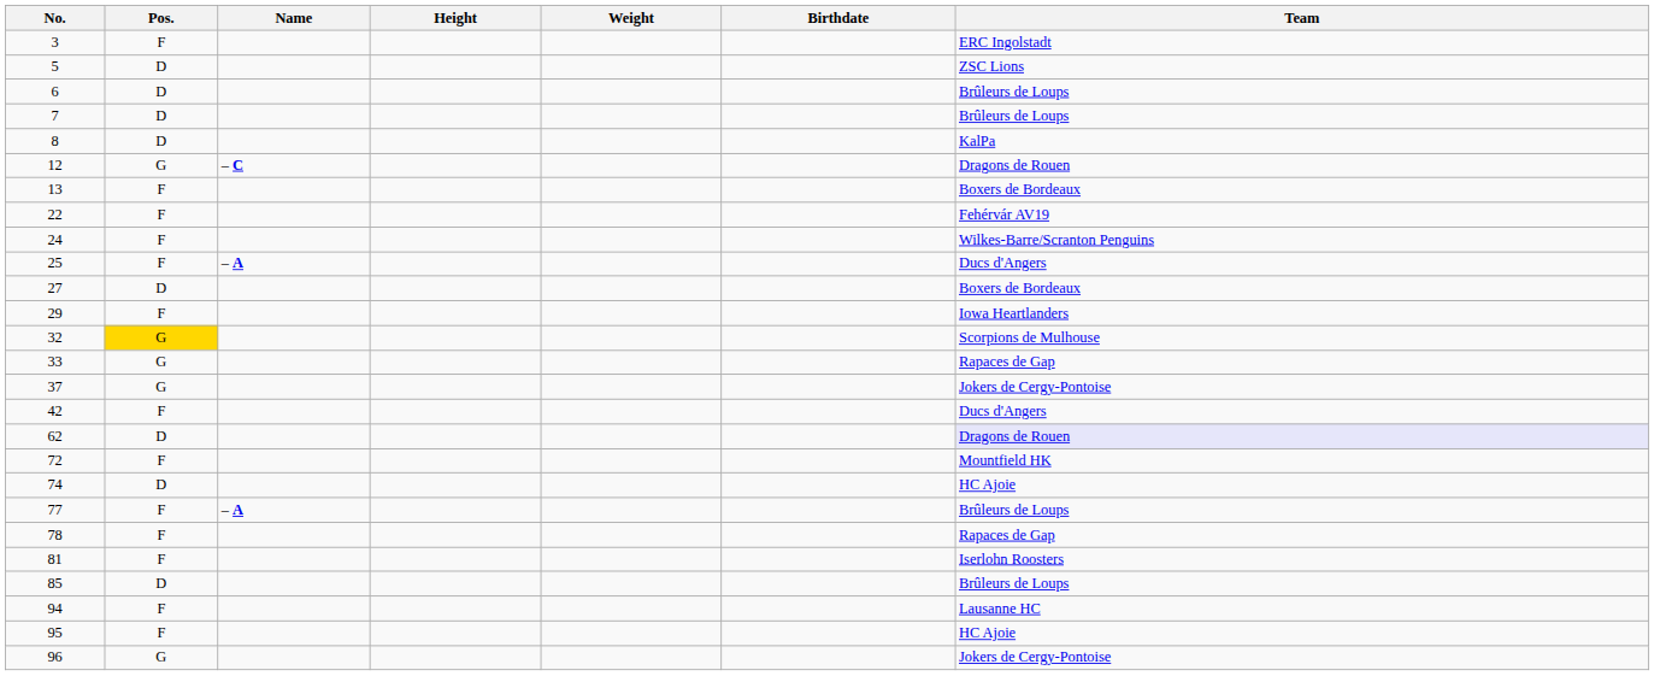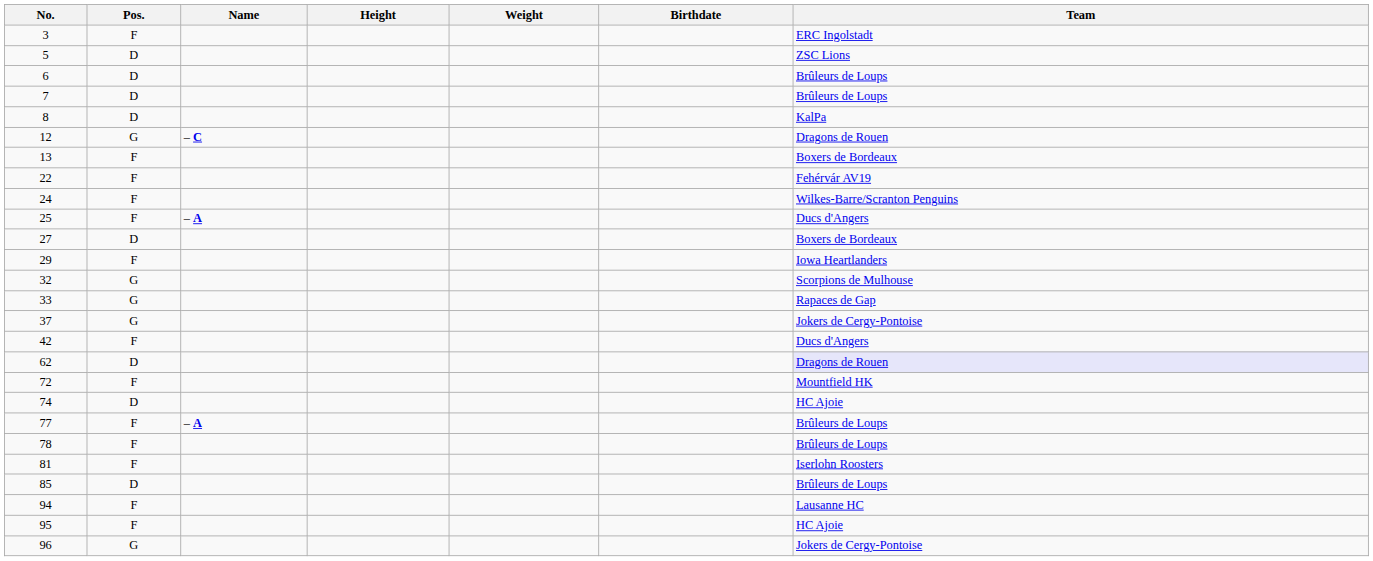 <table width="80%" class="wikitable sortable" style="font-size: 90%; text-align: center;">
 <tr>
 <th>No.</th>
 <th>Pos.</th>
 <th>Name</th>
 <th>Height</th>
 <th>Weight</th>
 <th>Birthdate</th>
 <th>Team</th>
 </tr>
 <tr>
 <td>3</td>
 <td>F</td>
 <td align=left></td>
 <td></td>
 <td></td>
 <td></td>
 <td style="text-align:left;"> <a href='#'>ERC Ingolstadt</a></td>
 </tr>
 <tr>
 <td>5</td>
 <td>D</td>
 <td align=left></td>
 <td></td>
 <td></td>
 <td></td>
 <td style="text-align:left;"> <a href='#'>ZSC Lions</a></td>
 </tr>
 <tr>
 <td>6</td>
 <td>D</td>
 <td align=left></td>
 <td></td>
 <td></td>
 <td></td>
 <td style="text-align:left;"> <a href='#'>Brûleurs de Loups</a></td>
 </tr>
 <tr>
 <td>7</td>
 <td>D</td>
 <td align=left></td>
 <td></td>
 <td></td>
 <td></td>
 <td style="text-align:left;"> <a href='#'>Brûleurs de Loups</a></td>
 </tr>
 <tr>
 <td>8</td>
 <td>D</td>
 <td align=left></td>
 <td></td>
 <td></td>
 <td></td>
 <td style="text-align:left;"> <a href='#'>KalPa</a></td>
 </tr>
 <tr>
 <td>12</td>
 <td>G</td>
 <td align=left> – <strong><a href='#'>C</a></strong></td>
 <td></td>
 <td></td>
 <td></td>
 <td style="text-align:left;"> <a href='#'>Dragons de Rouen</a></td>
 </tr>
 <tr>
 <td>13</td>
 <td>F</td>
 <td align=left></td>
 <td></td>
 <td></td>
 <td></td>
 <td style="text-align:left;"> <a href='#'>Boxers de Bordeaux</a></td>
 </tr>
 <tr>
 <td>22</td>
 <td>F</td>
 <td align=left></td>
 <td></td>
 <td></td>
 <td></td>
 <td style="text-align:left;"> <a href='#'>Fehérvár AV19</a></td>
 </tr>
 <tr>
 <td>24</td>
 <td>F</td>
 <td align=left></td>
 <td></td>
 <td></td>
 <td></td>
 <td style="text-align:left;"> <a href='#'>Wilkes-Barre/Scranton Penguins</a></td>
 </tr>
 <tr>
 <td>25</td>
 <td>F</td>
 <td align=left> – <strong><a href='#'>A</a></strong></td>
 <td></td>
 <td></td>
 <td></td>
 <td style="text-align:left;"> <a href='#'>Ducs d'Angers</a></td>
 </tr>
 <tr>
 <td>27</td>
 <td>D</td>
 <td align=left></td>
 <td></td>
 <td></td>
 <td></td>
 <td style="text-align:left;"> <a href='#'>Boxers de Bordeaux</a></td>
 </tr>
 <tr>
 <td>29</td>
 <td>F</td>
 <td align=left></td>
 <td></td>
 <td></td>
 <td></td>
 <td style="text-align:left;"> <a href='#'>Iowa Heartlanders</a></td>
 </tr>
 <tr>
 <td>32</td>
-<td style="background: gold;">G</td>
+<td>G</td>
 <td align=left></td>
 <td></td>
 <td></td>
 <td></td>
 <td style="text-align:left;"> <a href='#'>Scorpions de Mulhouse</a></td>
 </tr>
 <tr>
 <td>33</td>
 <td>G</td>
 <td align=left></td>
 <td></td>
 <td></td>
 <td></td>
 <td style="text-align:left;"> <a href='#'>Rapaces de Gap</a></td>
 </tr>
 <tr>
 <td>37</td>
 <td>G</td>
 <td align=left></td>
 <td></td>
 <td></td>
 <td></td>
 <td style="text-align:left;"> <a href='#'>Jokers de Cergy-Pontoise</a></td>
 </tr>
 <tr>
 <td>42</td>
 <td>F</td>
 <td align=left></td>
 <td></td>
 <td></td>
 <td></td>
 <td style="text-align:left;"> <a href='#'>Ducs d'Angers</a></td>
 </tr>
 <tr>
 <td>62</td>
 <td>D</td>
 <td align=left></td>
 <td></td>
 <td></td>
 <td></td>
 <td style="background: lavender; text-align:left;"> <a href='#'>Dragons de Rouen</a></td>
 </tr>
 <tr>
 <td>72</td>
 <td>F</td>
 <td align=left></td>
 <td></td>
 <td></td>
 <td></td>
 <td style="text-align:left;"> <a href='#'>Mountfield HK</a></td>
 </tr>
 <tr>
 <td>74</td>
 <td>D</td>
 <td align=left></td>
 <td></td>
 <td></td>
 <td></td>
 <td style="text-align:left;"> <a href='#'>HC Ajoie</a></td>
 </tr>
 <tr>
 <td>77</td>
 <td>F</td>
 <td align=left> – <strong><a href='#'>A</a></strong></td>
 <td></td>
 <td></td>
 <td></td>
 <td style="text-align:left;"> <a href='#'>Brûleurs de Loups</a></td>
 </tr>
 <tr>
 <td>78</td>
 <td>F</td>
 <td align=left></td>
 <td></td>
 <td></td>
 <td></td>
-<td style="text-align:left;"> <a href='#'>Rapaces de Gap</a></td>
+<td style="text-align:left;"> <a href='#'>Brûleurs de Loups</a></td>
 </tr>
 <tr>
 <td>81</td>
 <td>F</td>
 <td align=left></td>
 <td></td>
 <td></td>
 <td></td>
 <td style="text-align:left;"> <a href='#'>Iserlohn Roosters</a></td>
 </tr>
 <tr>
 <td>85</td>
 <td>D</td>
 <td align=left></td>
 <td></td>
 <td></td>
 <td></td>
 <td style="text-align:left;"> <a href='#'>Brûleurs de Loups</a></td>
 </tr>
 <tr>
 <td>94</td>
 <td>F</td>
 <td align=left></td>
 <td></td>
 <td></td>
 <td></td>
 <td style="text-align:left;"> <a href='#'>Lausanne HC</a></td>
 </tr>
 <tr>
 <td>95</td>
 <td>F</td>
 <td align=left></td>
 <td></td>
 <td></td>
 <td></td>
 <td style="text-align:left;"> <a href='#'>HC Ajoie</a></td>
 </tr>
 <tr>
 <td>96</td>
 <td>G</td>
 <td align=left></td>
 <td></td>
 <td></td>
 <td></td>
 <td style="text-align:left;"> <a href='#'>Jokers de Cergy-Pontoise</a></td>
 </tr>
 </table>
